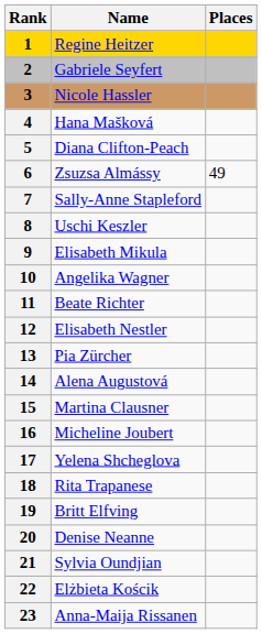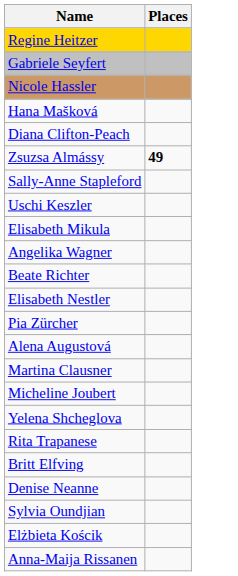 <table class="wikitable">
 <tr>
-<th>Rank</th>
 <th>Name</th>
 <th>Places</th>
 </tr>
 <tr bgcolor="gold">
-<td align="center"><strong>1</strong></td>
 <td> <a href='#'>Regine Heitzer</a></td>
 <td></td>
 </tr>
 <tr bgcolor="silver">
-<td align="center"><strong>2</strong></td>
 <td> <a href='#'>Gabriele Seyfert</a></td>
 <td></td>
 </tr>
 <tr bgcolor="cc9966">
-<td align="center"><strong>3</strong></td>
 <td> <a href='#'>Nicole Hassler</a></td>
 <td></td>
 </tr>
 <tr>
-<th>4</th>
 <td> <a href='#'>Hana Mašková</a></td>
 <td></td>
 </tr>
 <tr>
-<th>5</th>
 <td> <a href='#'>Diana Clifton-Peach</a></td>
 <td></td>
 </tr>
 <tr>
-<th>6</th>
 <td> <a href='#'>Zsuzsa Almássy</a></td>
-<td>49</td>
+<td><strong>49</strong></td>
 </tr>
 <tr>
-<th>7</th>
 <td> <a href='#'>Sally-Anne Stapleford</a></td>
 <td></td>
 </tr>
 <tr>
-<th>8</th>
 <td> <a href='#'>Uschi Keszler</a></td>
 <td></td>
 </tr>
 <tr>
-<th>9</th>
 <td> <a href='#'>Elisabeth Mikula</a></td>
 <td></td>
 </tr>
 <tr>
-<th>10</th>
 <td> <a href='#'>Angelika Wagner</a></td>
 <td></td>
 </tr>
 <tr>
-<th>11</th>
 <td> <a href='#'>Beate Richter</a></td>
 <td></td>
 </tr>
 <tr>
-<th>12</th>
 <td> <a href='#'>Elisabeth Nestler</a></td>
 <td></td>
 </tr>
 <tr>
-<th>13</th>
 <td> <a href='#'>Pia Zürcher</a></td>
 <td></td>
 </tr>
 <tr>
-<th>14</th>
 <td> <a href='#'>Alena Augustová</a></td>
 <td></td>
 </tr>
 <tr>
-<th>15</th>
 <td> <a href='#'>Martina Clausner</a></td>
 <td></td>
 </tr>
 <tr>
-<th>16</th>
 <td> <a href='#'>Micheline Joubert</a></td>
 <td></td>
 </tr>
 <tr>
-<th>17</th>
 <td> <a href='#'>Yelena Shcheglova</a></td>
 <td></td>
 </tr>
 <tr>
-<th>18</th>
 <td> <a href='#'>Rita Trapanese</a></td>
 <td></td>
 </tr>
 <tr>
-<th>19</th>
 <td> <a href='#'>Britt Elfving</a></td>
 <td></td>
 </tr>
 <tr>
-<th>20</th>
 <td> <a href='#'>Denise Neanne</a></td>
 <td></td>
 </tr>
 <tr>
-<th>21</th>
 <td> <a href='#'>Sylvia Oundjian</a></td>
 <td></td>
 </tr>
 <tr>
-<th>22</th>
 <td> <a href='#'>Elżbieta Kościk</a></td>
 <td></td>
 </tr>
 <tr>
-<th>23</th>
 <td> <a href='#'>Anna-Maija Rissanen</a></td>
 <td></td>
 </tr>
 </table>
